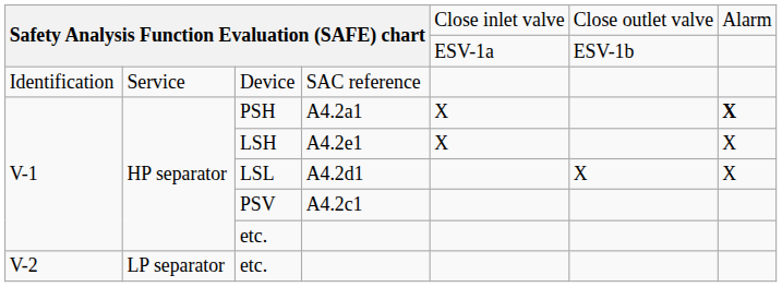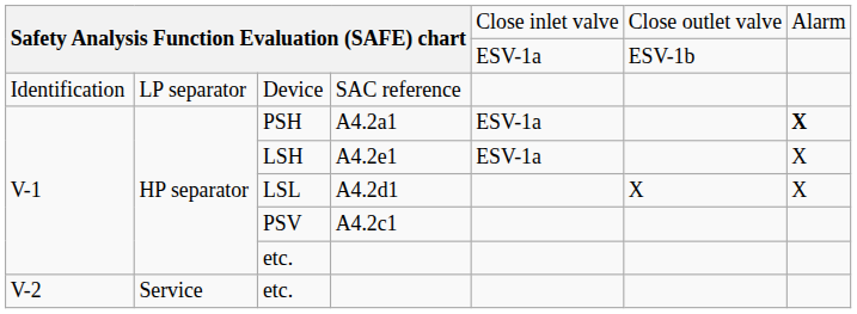 <table class="wikitable">
 <tr>
 <th colspan="4" rowspan="2">Safety Analysis Function Evaluation  (SAFE) chart</th>
 <td>Close inlet valve</td>
 <td>Close outlet valve</td>
 <td>Alarm</td>
 </tr>
 <tr>
 <td>ESV-1a</td>
 <td>ESV-1b</td>
 <td></td>
 </tr>
 <tr>
 <td>Identification</td>
-<td>Service</td>
+<td>LP separator</td>
 <td>Device</td>
 <td>SAC reference</td>
 <td></td>
 <td></td>
 <td></td>
 </tr>
 <tr>
 <td rowspan="5">V-1</td>
 <td rowspan="5">HP separator</td>
 <td>PSH</td>
 <td>A4.2a1</td>
-<td>X</td>
+<td>ESV-1a</td>
 <td></td>
 <td><strong>X</strong></td>
 </tr>
 <tr>
 <td>LSH</td>
 <td>A4.2e1</td>
-<td>X</td>
+<td>ESV-1a</td>
 <td></td>
 <td>X</td>
 </tr>
 <tr>
 <td>LSL</td>
 <td>A4.2d1</td>
 <td></td>
 <td>X</td>
 <td>X</td>
 </tr>
 <tr>
 <td>PSV</td>
 <td>A4.2c1</td>
 <td></td>
 <td></td>
 <td></td>
 </tr>
 <tr>
 <td>etc.</td>
 <td></td>
 <td></td>
 <td></td>
 <td></td>
 </tr>
 <tr>
 <td>V-2</td>
-<td>LP separator</td>
+<td>Service</td>
 <td>etc.</td>
 <td></td>
 <td></td>
 <td></td>
 <td></td>
 </tr>
 </table>
